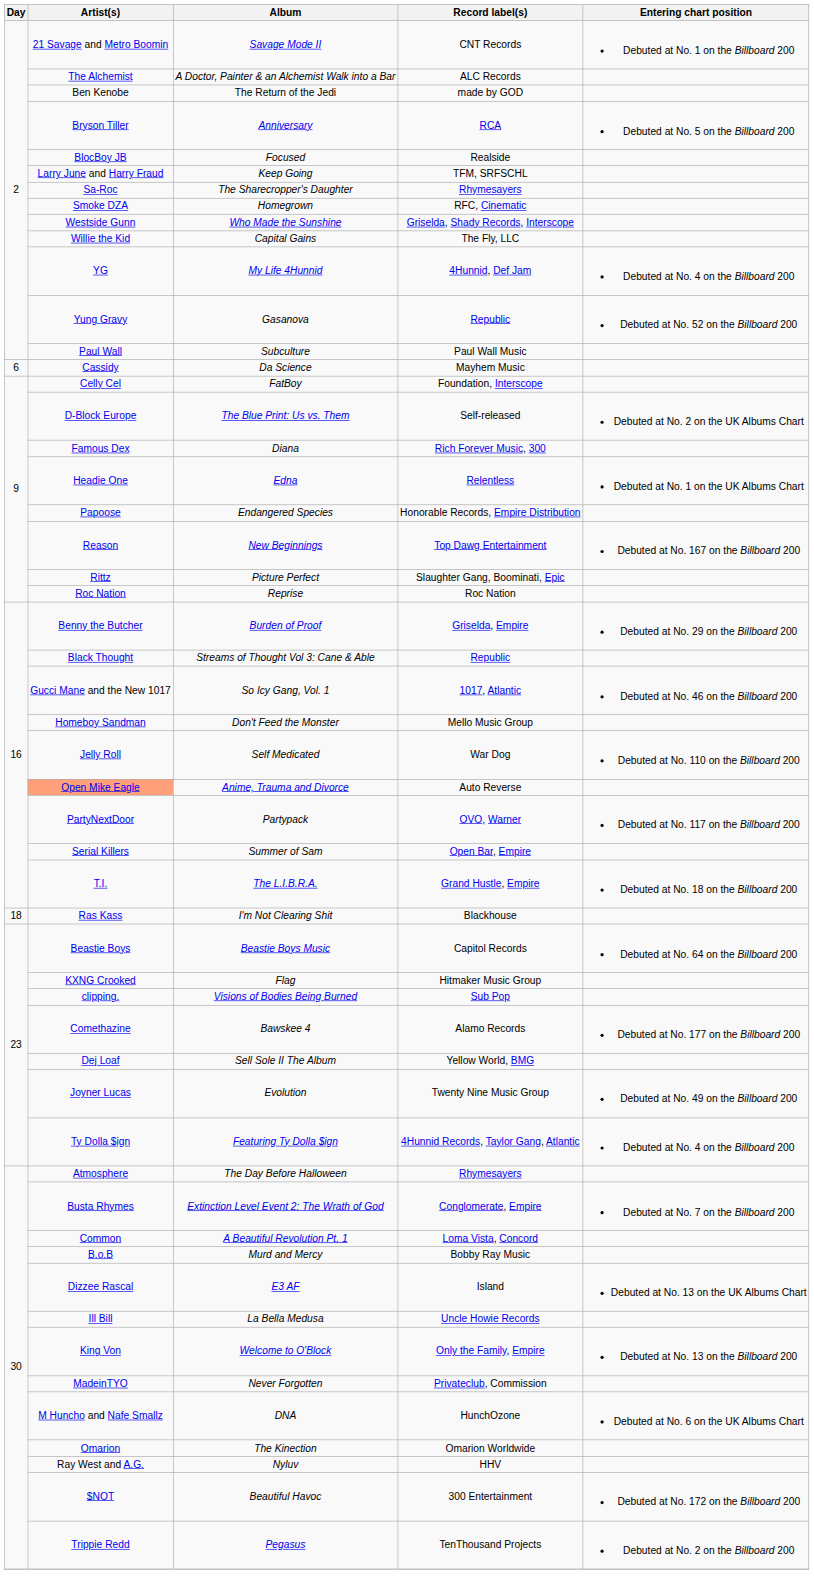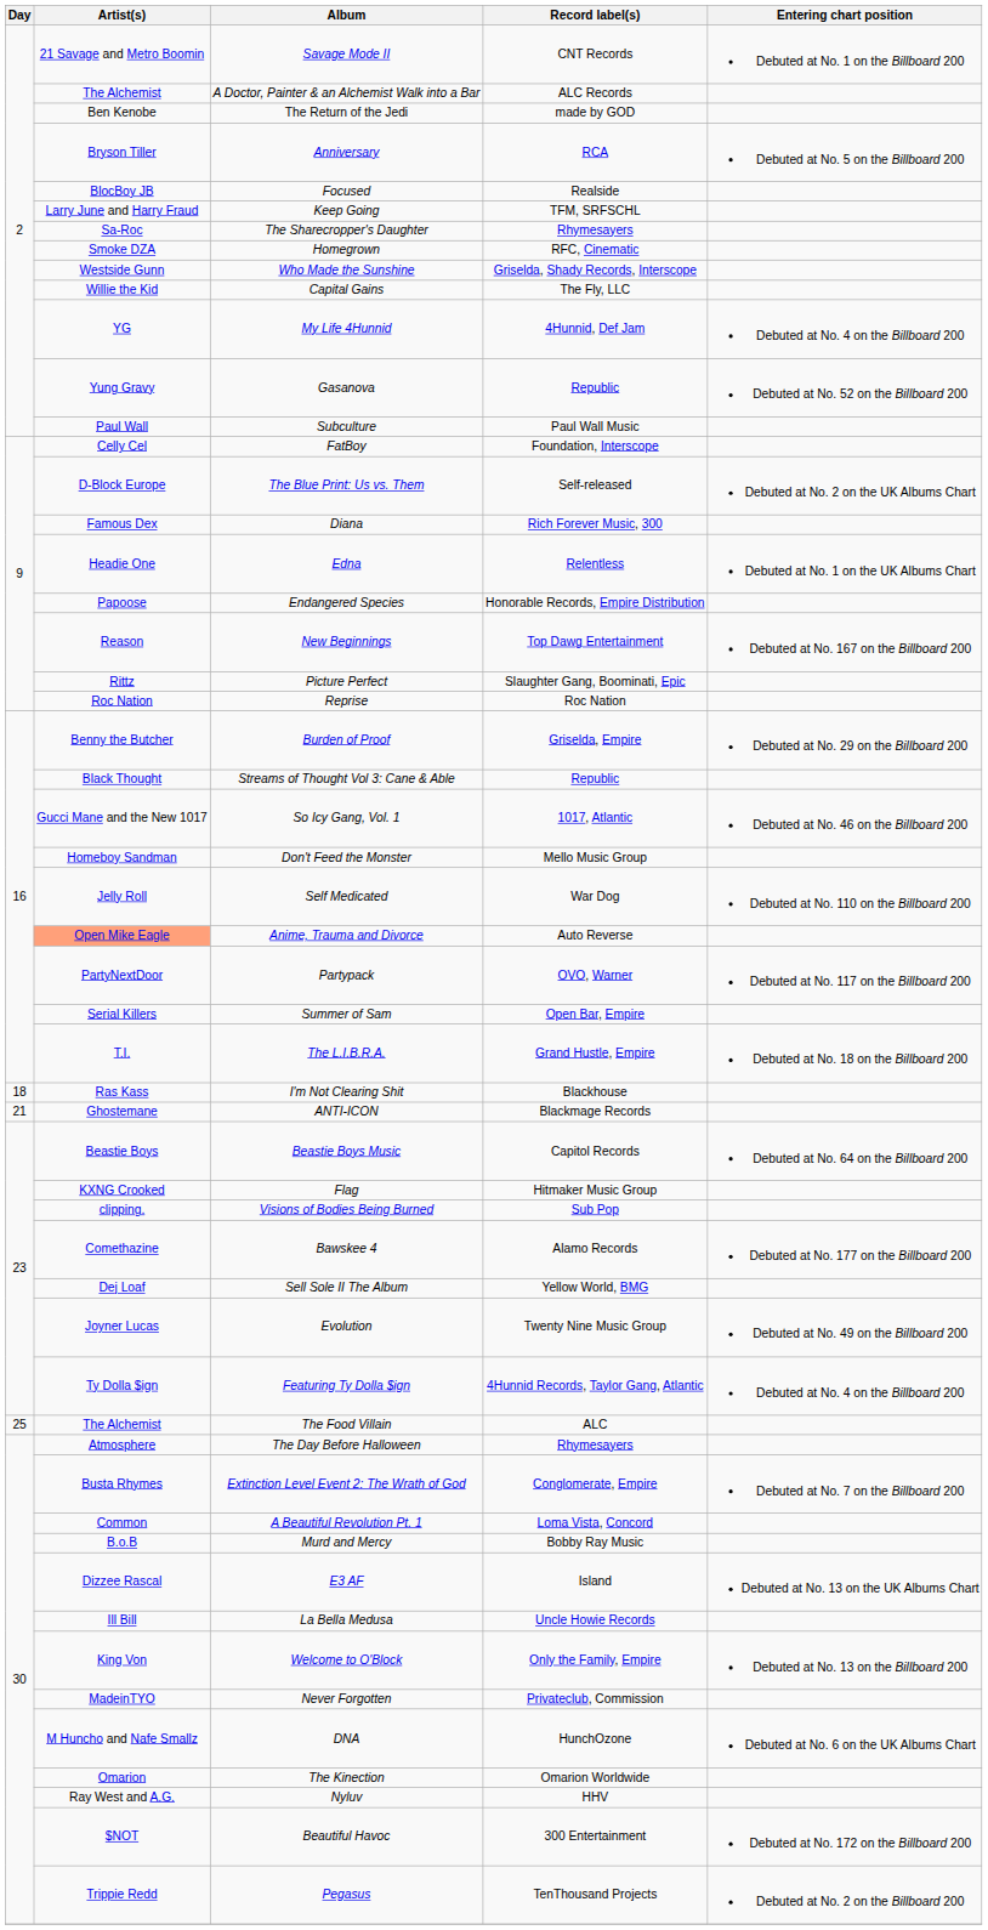 <table class="wikitable" style="text-align:center;">
 <tr>
 <th scope="col">Day</th>
 <th scope="col">Artist(s)</th>
 <th scope="col">Album</th>
 <th scope="col">Record label(s)</th>
 <th>Entering chart position</th>
 </tr>
 <tr>
 <td rowspan="13">2</td>
 <td><a href='#'>21 Savage</a> and <a href='#'>Metro Boomin</a></td>
 <td><em><a href='#'>Savage Mode II</a></em></td>
 <td>CNT Records</td>
 <td><br><ul><li>Debuted at No. 1 on the <em>Billboard</em> 200</li></ul></td>
 </tr>
 <tr>
 <td><a href='#'>The Alchemist</a></td>
 <td><em>A Doctor, Painter & an Alchemist Walk into a Bar</em></td>
 <td>ALC Records</td>
 <td></td>
 </tr>
 <tr>
 <td>Ben Kenobe</td>
 <td>The Return of the Jedi</td>
 <td>made by GOD</td>
 <td></td>
 </tr>
 <tr>
 <td><a href='#'>Bryson Tiller</a></td>
 <td><em><a href='#'>Anniversary</a></em></td>
 <td><a href='#'>RCA</a></td>
 <td><br><ul><li>Debuted at No. 5 on the <em>Billboard</em> 200</li></ul></td>
 </tr>
 <tr>
 <td><a href='#'>BlocBoy JB</a></td>
 <td><em>Focused</em></td>
 <td>Realside</td>
 <td></td>
 </tr>
 <tr>
 <td><a href='#'>Larry June</a> and <a href='#'>Harry Fraud</a></td>
 <td><em>Keep Going</em></td>
 <td>TFM, SRFSCHL</td>
 <td></td>
 </tr>
 <tr>
 <td><a href='#'>Sa-Roc</a></td>
 <td><em>The Sharecropper's Daughter</em></td>
 <td><a href='#'>Rhymesayers</a></td>
 <td></td>
 </tr>
 <tr>
 <td><a href='#'>Smoke DZA</a></td>
 <td><em>Homegrown</em></td>
 <td>RFC, <a href='#'>Cinematic</a></td>
 <td></td>
 </tr>
 <tr>
 <td><a href='#'>Westside Gunn</a></td>
 <td><em><a href='#'>Who Made the Sunshine</a></em></td>
 <td><a href='#'>Griselda</a>, <a href='#'>Shady Records</a>, <a href='#'>Interscope</a></td>
 <td></td>
 </tr>
 <tr>
 <td><a href='#'>Willie the Kid</a></td>
 <td><em>Capital Gains</em></td>
 <td>The Fly, LLC</td>
 <td></td>
 </tr>
 <tr>
 <td><a href='#'>YG</a></td>
 <td><em><a href='#'>My Life 4Hunnid</a></em></td>
 <td><a href='#'>4Hunnid</a>, <a href='#'>Def Jam</a></td>
 <td><br><ul><li>Debuted at No. 4 on the <em>Billboard</em> 200</li></ul></td>
 </tr>
 <tr>
 <td><a href='#'>Yung Gravy</a></td>
 <td><em>Gasanova</em></td>
 <td><a href='#'>Republic</a></td>
 <td><br><ul><li>Debuted at No. 52 on the <em>Billboard</em> 200</li></ul></td>
 </tr>
 <tr>
 <td><a href='#'>Paul Wall</a></td>
 <td><em>Subculture</em></td>
 <td>Paul Wall Music</td>
-<td></td>
-</tr>
-<tr>
-<td rowspan="1">6</td>
-<td><a href='#'>Cassidy</a></td>
-<td><em>Da Science</em></td>
-<td>Mayhem Music</td>
 <td></td>
 </tr>
 <tr>
 <td rowspan="8">9</td>
 <td><a href='#'>Celly Cel</a></td>
 <td><em>FatBoy</em></td>
 <td>Foundation, <a href='#'>Interscope</a></td>
 <td></td>
 </tr>
 <tr>
 <td><a href='#'>D-Block Europe</a></td>
 <td><em><a href='#'>The Blue Print: Us vs. Them</a></em></td>
 <td>Self-released</td>
 <td><br><ul><li>Debuted at No. 2 on the UK Albums Chart</li></ul></td>
 </tr>
 <tr>
 <td><a href='#'>Famous Dex</a></td>
 <td><em>Diana</em></td>
 <td><a href='#'>Rich Forever Music</a>, <a href='#'>300</a></td>
 <td></td>
 </tr>
 <tr>
 <td><a href='#'>Headie One</a></td>
 <td><em><a href='#'>Edna</a></em></td>
 <td><a href='#'>Relentless</a></td>
 <td><br><ul><li>Debuted at No. 1 on the UK Albums Chart</li></ul></td>
 </tr>
 <tr>
 <td><a href='#'>Papoose</a></td>
 <td><em>Endangered Species</em></td>
 <td>Honorable Records, <a href='#'>Empire Distribution</a></td>
 <td></td>
 </tr>
 <tr>
 <td><a href='#'>Reason</a></td>
 <td><em><a href='#'>New Beginnings</a></em></td>
 <td><a href='#'>Top Dawg Entertainment</a></td>
 <td><br><ul><li>Debuted at No. 167 on the <em>Billboard</em> 200</li></ul></td>
 </tr>
 <tr>
 <td><a href='#'>Rittz</a></td>
 <td><em>Picture Perfect</em></td>
 <td>Slaughter Gang, Boominati, <a href='#'>Epic</a></td>
 <td></td>
 </tr>
 <tr>
 <td><a href='#'>Roc Nation</a></td>
 <td><em>Reprise</em></td>
 <td>Roc Nation</td>
 <td></td>
 </tr>
 <tr>
 <td rowspan="9">16</td>
 <td><a href='#'>Benny the Butcher</a></td>
 <td><em><a href='#'>Burden of Proof</a></em></td>
 <td><a href='#'>Griselda</a>, <a href='#'>Empire</a></td>
 <td><br><ul><li>Debuted at No. 29 on the <em>Billboard</em> 200</li></ul></td>
 </tr>
 <tr>
 <td><a href='#'>Black Thought</a></td>
 <td><em>Streams of Thought Vol 3: Cane & Able</em></td>
 <td><a href='#'>Republic</a></td>
 <td></td>
 </tr>
 <tr>
 <td><a href='#'>Gucci Mane</a> and the New 1017</td>
 <td><em>So Icy Gang, Vol. 1</em></td>
 <td><a href='#'>1017</a>, <a href='#'>Atlantic</a></td>
 <td><br><ul><li>Debuted at No. 46 on the <em>Billboard</em> 200</li></ul></td>
 </tr>
 <tr>
 <td><a href='#'>Homeboy Sandman</a></td>
 <td><em>Don't Feed the Monster</em></td>
 <td>Mello Music Group</td>
 <td></td>
 </tr>
 <tr>
 <td><a href='#'>Jelly Roll</a></td>
 <td><em>Self Medicated</em></td>
 <td>War Dog</td>
 <td><br><ul><li>Debuted at No. 110 on the <em>Billboard</em> 200</li></ul></td>
 </tr>
 <tr>
 <td style="background: lightsalmon;"><a href='#'>Open Mike Eagle</a></td>
 <td><em><a href='#'>Anime, Trauma and Divorce</a></em></td>
 <td>Auto Reverse</td>
 <td></td>
 </tr>
 <tr>
 <td><a href='#'>PartyNextDoor</a></td>
 <td><em>Partypack</em></td>
 <td><a href='#'>OVO</a>, <a href='#'>Warner</a></td>
 <td><br><ul><li>Debuted at No. 117 on the <em>Billboard</em> 200</li></ul></td>
 </tr>
 <tr>
 <td><a href='#'>Serial Killers</a></td>
 <td><em>Summer of Sam</em></td>
 <td><a href='#'>Open Bar</a>, <a href='#'>Empire</a></td>
 <td></td>
 </tr>
 <tr>
 <td><a href='#'>T.I.</a></td>
 <td><em><a href='#'>The L.I.B.R.A.</a></em></td>
 <td><a href='#'>Grand Hustle</a>, <a href='#'>Empire</a></td>
 <td><br><ul><li>Debuted at No. 18 on the <em>Billboard</em> 200</li></ul></td>
 </tr>
 <tr>
 <td rowspan-"16">18</td>
 <td><a href='#'>Ras Kass</a></td>
 <td><em>I'm Not Clearing Shit</em></td>
 <td>Blackhouse</td>
 <td></td>
 </tr>
 <tr>
+<td rowspan-"10">21</td>
+<td><a href='#'>Ghostemane</a></td>
+<td><em>ANTI-ICON</em></td>
+<td>Blackmage Records</td>
+<td></td>
+</tr>
+<tr>
 <td rowspan="7">23</td>
 <td><a href='#'>Beastie Boys</a></td>
 <td><em><a href='#'>Beastie Boys Music</a></em></td>
 <td>Capitol Records</td>
 <td><br><ul><li>Debuted at No. 64 on the <em>Billboard</em> 200</li></ul></td>
 </tr>
 <tr>
 <td><a href='#'>KXNG Crooked</a></td>
 <td><em>Flag</em></td>
 <td>Hitmaker Music Group</td>
 <td></td>
 </tr>
 <tr>
 <td><a href='#'>clipping.</a></td>
 <td><em><a href='#'>Visions of Bodies Being Burned</a></em></td>
 <td><a href='#'>Sub Pop</a></td>
 <td></td>
 </tr>
 <tr>
 <td><a href='#'>Comethazine</a></td>
 <td><em>Bawskee 4</em></td>
 <td>Alamo Records</td>
 <td><br><ul><li>Debuted at No. 177 on the <em>Billboard</em> 200</li></ul></td>
 </tr>
 <tr>
 <td><a href='#'>Dej Loaf</a></td>
 <td><em>Sell Sole II The Album</em></td>
 <td>Yellow World, <a href='#'>BMG</a></td>
 <td></td>
 </tr>
 <tr>
 <td><a href='#'>Joyner Lucas</a></td>
 <td><em>Evolution</em></td>
 <td>Twenty Nine Music Group</td>
 <td><br><ul><li>Debuted at No. 49 on the <em>Billboard</em> 200</li></ul></td>
 </tr>
 <tr>
 <td><a href='#'>Ty Dolla $ign</a></td>
 <td><em><a href='#'>Featuring Ty Dolla $ign</a></em></td>
 <td><a href='#'>4Hunnid Records</a>, <a href='#'>Taylor Gang</a>, <a href='#'>Atlantic</a></td>
 <td><br><ul><li>Debuted at No. 4 on the <em>Billboard</em> 200</li></ul></td>
+</tr>
+<tr>
+<td>25</td>
+<td><a href='#'>The Alchemist</a></td>
+<td><em>The Food Villain</em></td>
+<td>ALC</td>
+<td></td>
 </tr>
 <tr>
 <td rowspan="13">30</td>
 <td><a href='#'>Atmosphere</a></td>
 <td><em>The Day Before Halloween</em></td>
 <td><a href='#'>Rhymesayers</a></td>
 <td></td>
 </tr>
 <tr>
 <td><a href='#'>Busta Rhymes</a></td>
 <td><em><a href='#'>Extinction Level Event 2: The Wrath of God</a></em></td>
 <td><a href='#'>Conglomerate</a>, <a href='#'>Empire</a></td>
 <td><br><ul><li>Debuted at No. 7 on the <em>Billboard</em> 200</li></ul></td>
 </tr>
 <tr>
 <td><a href='#'>Common</a></td>
 <td><em><a href='#'>A Beautiful Revolution Pt. 1</a></em></td>
 <td><a href='#'>Loma Vista</a>, <a href='#'>Concord</a></td>
 <td></td>
 </tr>
 <tr>
 <td><a href='#'>B.o.B</a></td>
 <td><em>Murd and Mercy</em></td>
 <td>Bobby Ray Music</td>
 <td></td>
 </tr>
 <tr>
 <td><a href='#'>Dizzee Rascal</a></td>
 <td><em><a href='#'>E3 AF</a></em></td>
 <td>Island</td>
 <td><br><ul><li>Debuted at No. 13 on the UK Albums Chart</li></ul></td>
 </tr>
 <tr>
 <td><a href='#'>Ill Bill</a></td>
 <td><em>La Bella Medusa</em></td>
 <td><a href='#'>Uncle Howie Records</a></td>
 <td></td>
 </tr>
 <tr>
 <td><a href='#'>King Von</a></td>
 <td><em><a href='#'>Welcome to O'Block</a></em></td>
 <td><a href='#'>Only the Family</a>, <a href='#'>Empire</a></td>
 <td><br><ul><li>Debuted at No. 13 on the <em>Billboard</em> 200</li></ul></td>
 </tr>
 <tr>
 <td><a href='#'>MadeinTYO</a></td>
 <td><em>Never Forgotten</em></td>
 <td><a href='#'>Privateclub</a>, Commission</td>
 <td></td>
 </tr>
 <tr>
 <td><a href='#'>M Huncho</a> and <a href='#'>Nafe Smallz</a></td>
 <td><em>DNA</em></td>
 <td>HunchOzone</td>
 <td><br><ul><li>Debuted at No. 6 on the UK Albums Chart</li></ul></td>
 </tr>
 <tr>
 <td><a href='#'>Omarion</a></td>
 <td><em>The Kinection</em></td>
 <td>Omarion Worldwide</td>
 <td></td>
 </tr>
 <tr>
 <td>Ray West and <a href='#'>A.G.</a></td>
 <td><em>Nyluv</em></td>
 <td>HHV</td>
 <td></td>
 </tr>
 <tr>
 <td><a href='#'>$NOT</a></td>
 <td><em>Beautiful Havoc</em></td>
 <td>300 Entertainment</td>
 <td><br><ul><li>Debuted at No. 172 on the <em>Billboard</em> 200</li></ul></td>
 </tr>
 <tr>
 <td><a href='#'>Trippie Redd</a></td>
 <td><em><a href='#'>Pegasus</a></em></td>
 <td>TenThousand Projects</td>
 <td><br><ul><li>Debuted at No. 2 on the <em>Billboard</em> 200</li></ul></td>
 </tr>
 <tr>
 </tr>
 </table>
